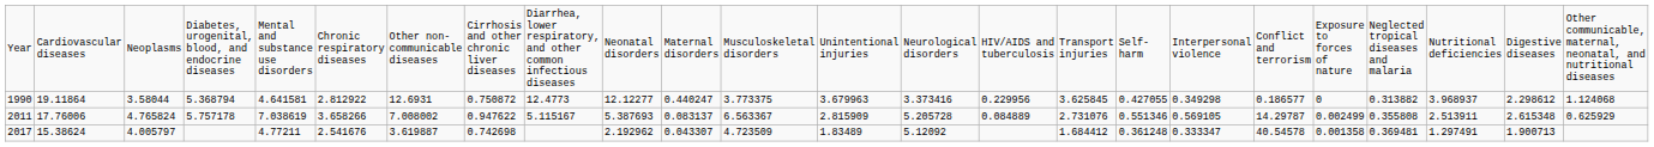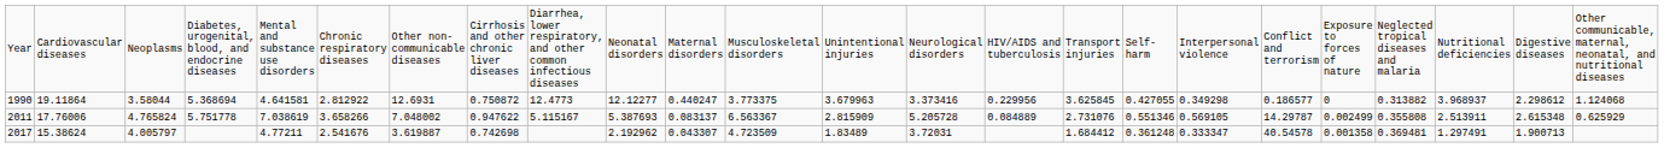 <table class="wikitable">
 <tr>
 <td>Year</td>
 <td>Cardiovascular diseases</td>
 <td>Neoplasms</td>
 <td>Diabetes, urogenital, blood, and endocrine  diseases</td>
 <td>Mental and substance use disorders</td>
 <td>Chronic respiratory diseases</td>
 <td>Other non-communicable diseases</td>
 <td>Cirrhosis and other chronic liver diseases</td>
 <td>Diarrhea, lower respiratory, and other common  infectious diseases</td>
 <td>Neonatal disorders</td>
 <td>Maternal disorders</td>
 <td>Musculoskeletal disorders</td>
 <td>Unintentional injuries</td>
 <td>Neurological disorders</td>
 <td>HIV/AIDS and tuberculosis</td>
 <td>Transport injuries</td>
 <td>Self-harm</td>
 <td>Interpersonal violence</td>
 <td>Conflict and terrorism</td>
 <td>Exposure to forces of nature</td>
 <td>Neglected tropical diseases and malaria</td>
 <td>Nutritional deficiencies</td>
 <td>Digestive diseases</td>
 <td>Other communicable, maternal, neonatal, and  nutritional diseases</td>
 </tr>
 <tr>
 <td>1990</td>
 <td>19.11864</td>
 <td>3.58044</td>
-<td>5.368794</td>
+<td>5.368694</td>
 <td>4.641581</td>
 <td>2.812922</td>
 <td>12.6931</td>
 <td>0.750872</td>
 <td>12.4773</td>
 <td>12.12277</td>
 <td>0.440247</td>
 <td>3.773375</td>
 <td>3.679963</td>
 <td>3.373416</td>
 <td>0.229956</td>
 <td>3.625845</td>
 <td>0.427055</td>
 <td>0.349298</td>
 <td>0.186577</td>
 <td>0</td>
 <td>0.313882</td>
 <td>3.968937</td>
 <td>2.298612</td>
 <td>1.124068</td>
 </tr>
 <tr>
 <td>2011</td>
 <td>17.76006</td>
 <td>4.765824</td>
-<td>5.757178</td>
+<td>5.751778</td>
 <td>7.038619</td>
 <td>3.658266</td>
-<td>7.008002</td>
+<td>7.048002</td>
 <td>0.947622</td>
 <td>5.115167</td>
 <td>5.387693</td>
 <td>0.083137</td>
 <td>6.563367</td>
 <td>2.815909</td>
 <td>5.205728</td>
 <td>0.084889</td>
 <td>2.731076</td>
 <td>0.551346</td>
 <td>0.569105</td>
 <td>14.29787</td>
 <td>0.002499</td>
 <td>0.355808</td>
 <td>2.513911</td>
 <td>2.615348</td>
 <td>0.625929</td>
 </tr>
 <tr>
 <td>2017</td>
 <td>15.38624</td>
 <td>4.005797</td>
 <td></td>
 <td>4.77211</td>
 <td>2.541676</td>
 <td>3.619887</td>
 <td>0.742698</td>
 <td></td>
 <td>2.192962</td>
 <td>0.043307</td>
 <td>4.723509</td>
 <td>1.83489</td>
-<td>5.12092</td>
+<td>3.72031</td>
 <td></td>
 <td>1.684412</td>
 <td>0.361248</td>
 <td>0.333347</td>
 <td>40.54578</td>
 <td>0.001358</td>
 <td>0.369481</td>
 <td>1.297491</td>
 <td>1.900713</td>
 <td></td>
 </tr>
 </table>
